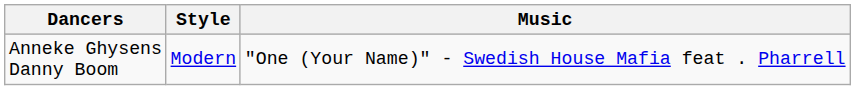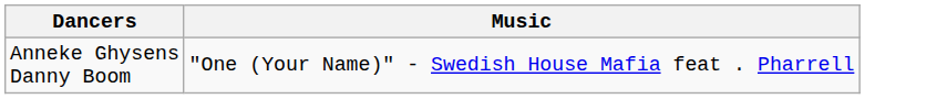 <table Class =" wikitable">
 <tr>
 <th>Dancers</th>
-<th>Style</th>
 <th>Music</th>
 </tr>
 <tr>
 <td>Anneke Ghysens <br> Danny Boom</td>
-<td><a href='#'>Modern</a></td>
 <td>"One (Your Name)" - <a href='#'>Swedish House Mafia</a> feat . <a href='#'>Pharrell</a></td>
 </tr>
 </table>
